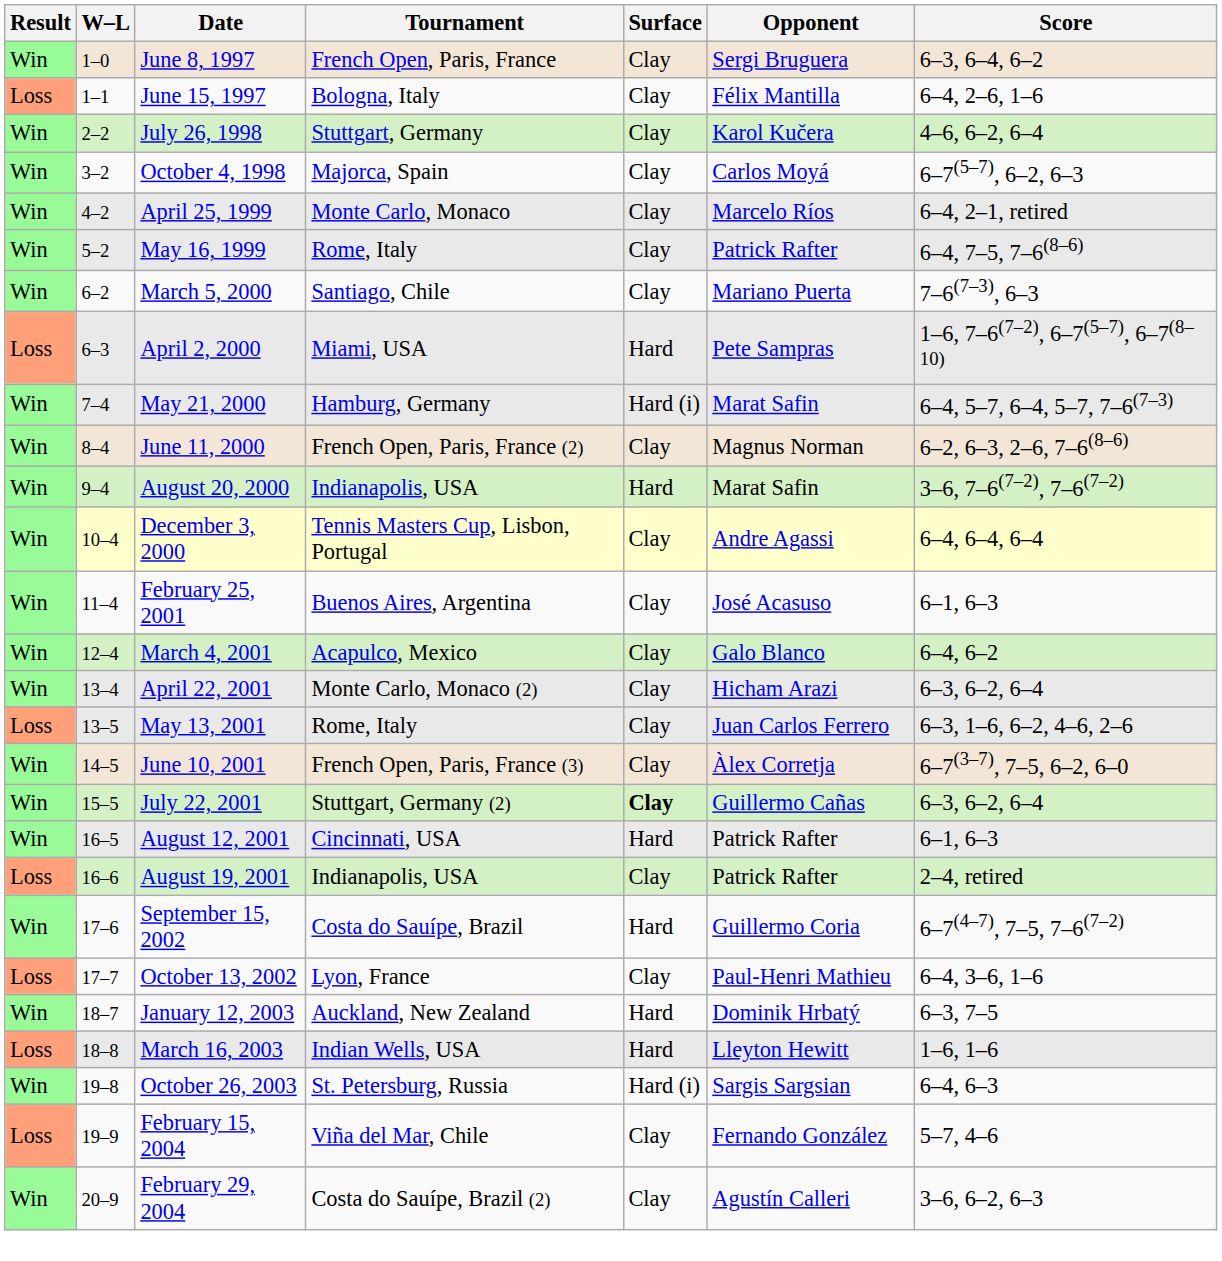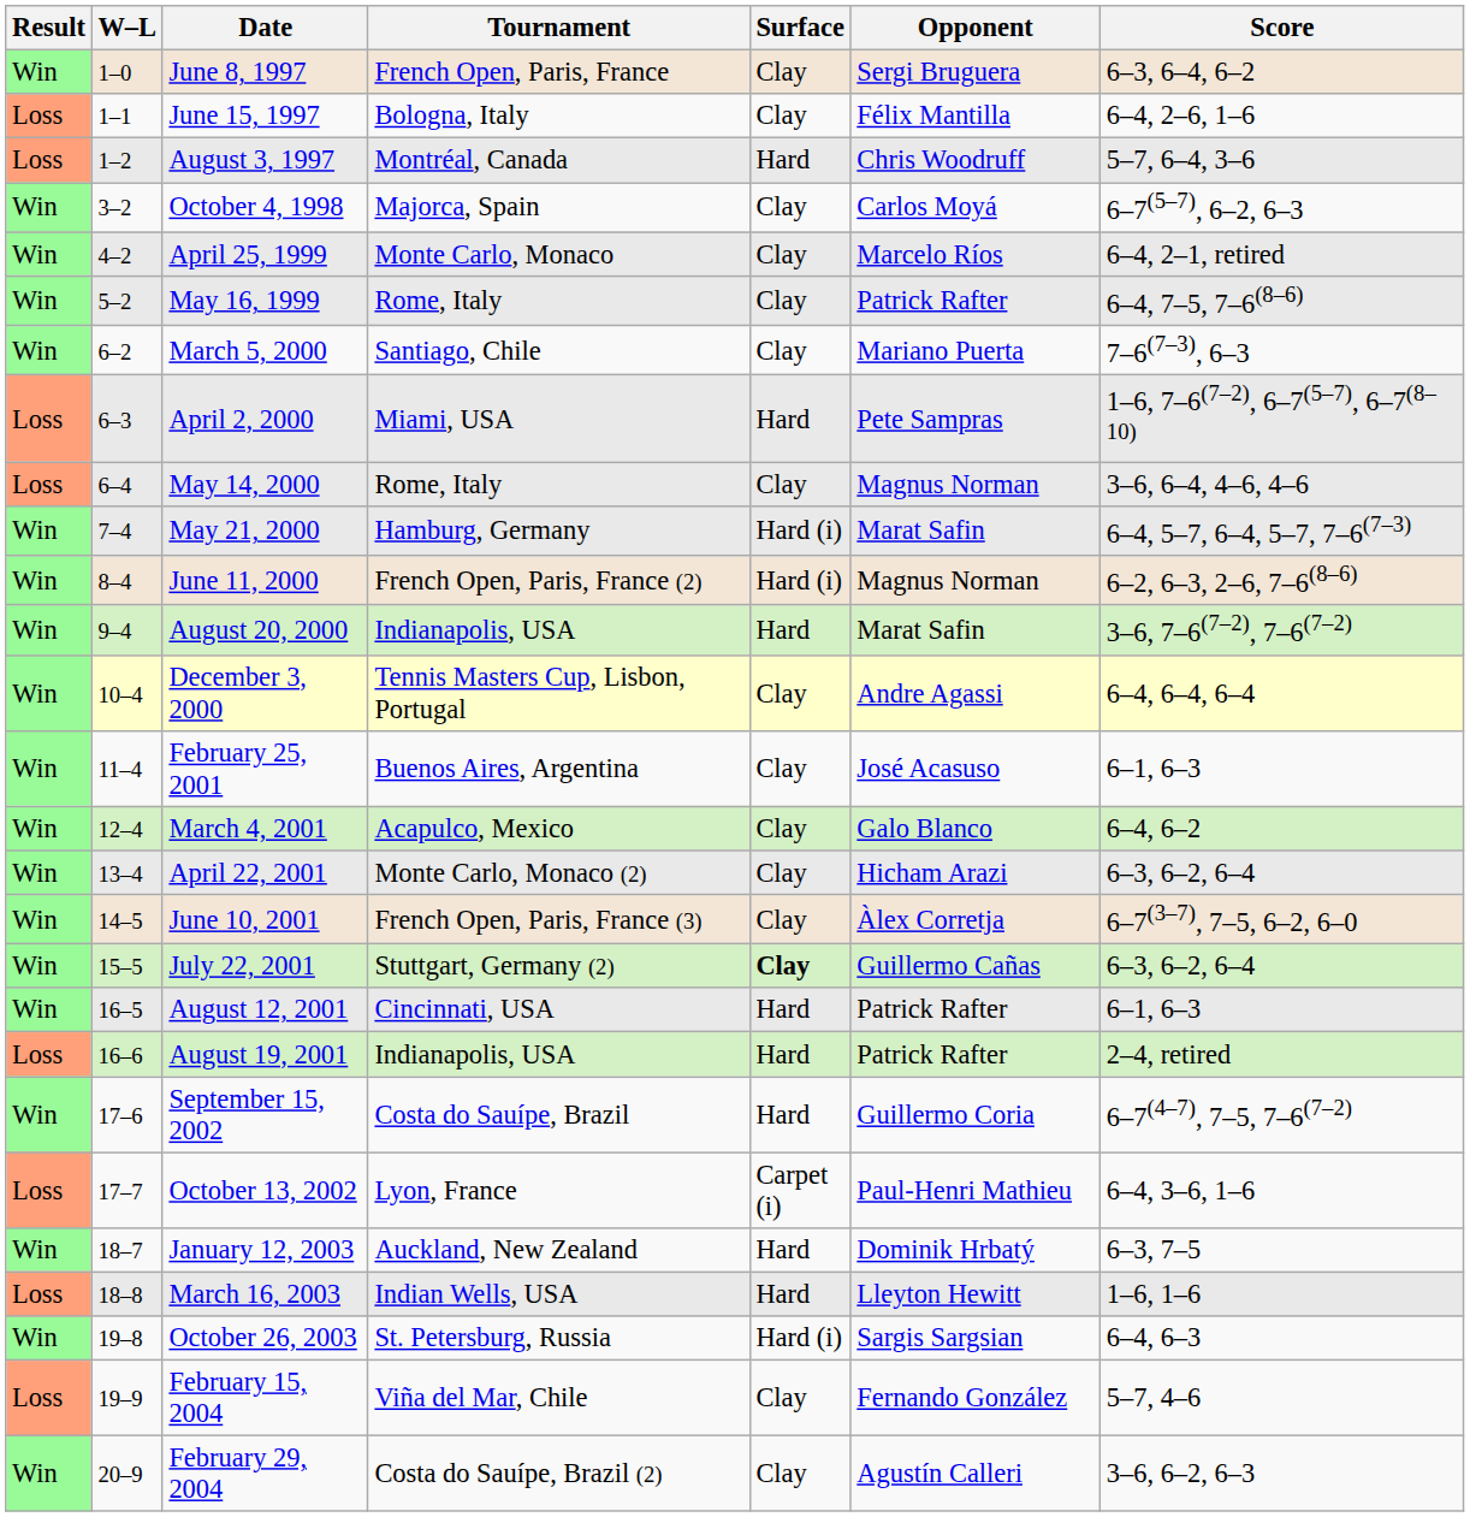 <table class="sortable wikitable" style="font-size:96%">
 <tr>
 <th>Result</th>
 <th class=unsortable>W–L</th>
 <th width="110">Date</th>
 <th width="210">Tournament</th>
 <th width="35">Surface</th>
 <th width="135">Opponent</th>
 <th width="200" class="unsortable">Score</th>
 </tr>
 <tr bgcolor="#f3e6d7">
 <td bgcolor="#98fb98">Win</td>
 <td><small>1–0</small></td>
 <td><a href='#'>June 8, 1997</a></td>
 <td><a href='#'>French Open</a>, Paris, France</td>
 <td>Clay</td>
 <td> <a href='#'>Sergi Bruguera</a></td>
 <td>6–3, 6–4, 6–2</td>
 </tr>
 <tr>
 <td bgcolor="#ffa07a">Loss</td>
 <td><small>1–1</small></td>
 <td><a href='#'>June 15, 1997</a></td>
 <td><a href='#'>Bologna</a>, Italy</td>
 <td>Clay</td>
 <td> <a href='#'>Félix Mantilla</a></td>
 <td>6–4, 2–6, 1–6</td>
 </tr>
-<tr bgcolor="#d4f1c5">
-<td bgcolor="#98fb98">Win</td>
-<td><small>2–2</small></td>
-<td><a href='#'>July 26, 1998</a></td>
-<td><a href='#'>Stuttgart</a>, Germany</td>
-<td>Clay</td>
-<td> <a href='#'>Karol Kučera</a></td>
-<td>4–6, 6–2, 6–4</td>
+<tr bgcolor="#e9e9e9">
+<td bgcolor="#ffa07a">Loss</td>
+<td><small>1–2</small></td>
+<td><a href='#'>August 3, 1997</a></td>
+<td><a href='#'>Montréal</a>, Canada</td>
+<td>Hard</td>
+<td> <a href='#'>Chris Woodruff</a></td>
+<td>5–7, 6–4, 3–6</td>
 </tr>
 <tr>
 <td bgcolor="#98fb98">Win</td>
 <td><small>3–2</small></td>
 <td><a href='#'>October 4, 1998</a></td>
 <td><a href='#'>Majorca</a>, Spain</td>
 <td>Clay</td>
 <td> <a href='#'>Carlos Moyá</a></td>
 <td>6–7<sup>(5–7)</sup>, 6–2, 6–3</td>
 </tr>
 <tr bgcolor="#e9e9e9">
 <td bgcolor="#98fb98">Win</td>
 <td><small>4–2</small></td>
 <td><a href='#'>April 25, 1999</a></td>
 <td><a href='#'>Monte Carlo</a>, Monaco</td>
 <td>Clay</td>
 <td> <a href='#'>Marcelo Ríos</a></td>
 <td>6–4, 2–1, retired</td>
 </tr>
 <tr bgcolor="#e9e9e9">
 <td bgcolor="#98fb98">Win</td>
 <td><small>5–2</small></td>
 <td><a href='#'>May 16, 1999</a></td>
 <td><a href='#'>Rome</a>, Italy</td>
 <td>Clay</td>
 <td> <a href='#'>Patrick Rafter</a></td>
 <td>6–4, 7–5, 7–6<sup>(8–6)</sup></td>
 </tr>
 <tr>
 <td bgcolor="#98fb98">Win</td>
 <td><small>6–2</small></td>
 <td><a href='#'>March 5, 2000</a></td>
 <td><a href='#'>Santiago</a>, Chile</td>
 <td>Clay</td>
 <td> <a href='#'>Mariano Puerta</a></td>
 <td>7–6<sup>(7–3)</sup>, 6–3</td>
 </tr>
 <tr bgcolor="#e9e9e9">
 <td bgcolor="#ffa07a">Loss</td>
 <td><small>6–3</small></td>
 <td><a href='#'>April 2, 2000</a></td>
 <td><a href='#'>Miami</a>, USA</td>
 <td>Hard</td>
 <td> <a href='#'>Pete Sampras</a></td>
 <td>1–6, 7–6<sup>(7–2)</sup>, 6–7<sup>(5–7)</sup>, 6–7<sup>(8–10)</sup></td>
 </tr>
 <tr bgcolor="#e9e9e9">
+<td bgcolor="#ffa07a">Loss</td>
+<td><small>6–4</small></td>
+<td><a href='#'>May 14, 2000</a></td>
+<td>Rome, Italy</td>
+<td>Clay</td>
+<td> <a href='#'>Magnus Norman</a></td>
+<td>3–6, 6–4, 4–6, 4–6</td>
+</tr>
+<tr bgcolor="#e9e9e9">
 <td bgcolor="#98fb98">Win</td>
 <td><small>7–4</small></td>
 <td><a href='#'>May 21, 2000</a></td>
 <td><a href='#'>Hamburg</a>, Germany</td>
 <td>Hard (i)</td>
 <td> <a href='#'>Marat Safin</a></td>
 <td>6–4, 5–7, 6–4, 5–7, 7–6<sup>(7–3)</sup></td>
 </tr>
 <tr bgcolor="#f3e6d7">
 <td bgcolor="#98fb98">Win</td>
 <td><small>8–4</small></td>
 <td><a href='#'>June 11, 2000</a></td>
 <td>French Open, Paris, France <small>(2)</small></td>
-<td>Clay</td>
+<td>Hard (i)</td>
 <td> Magnus Norman</td>
 <td>6–2, 6–3, 2–6, 7–6<sup>(8–6)</sup></td>
 </tr>
 <tr bgcolor="#d4f1c5">
 <td bgcolor="#98fb98">Win</td>
 <td><small>9–4</small></td>
 <td><a href='#'>August 20, 2000</a></td>
 <td><a href='#'>Indianapolis</a>, USA</td>
 <td>Hard</td>
 <td> Marat Safin</td>
 <td>3–6, 7–6<sup>(7–2)</sup>, 7–6<sup>(7–2)</sup></td>
 </tr>
 <tr bgcolor="#ffffcc">
 <td bgcolor="#98fb98">Win</td>
 <td><small>10–4</small></td>
 <td><a href='#'>December 3, 2000</a></td>
 <td><a href='#'>Tennis Masters Cup</a>, Lisbon, Portugal</td>
 <td>Clay</td>
 <td> <a href='#'>Andre Agassi</a></td>
 <td>6–4, 6–4, 6–4</td>
 </tr>
 <tr>
 <td bgcolor="#98fb98">Win</td>
 <td><small>11–4</small></td>
 <td><a href='#'>February 25, 2001</a></td>
 <td><a href='#'>Buenos Aires</a>, Argentina</td>
 <td>Clay</td>
 <td> <a href='#'>José Acasuso</a></td>
 <td>6–1, 6–3</td>
 </tr>
 <tr bgcolor="#d4f1c5">
 <td bgcolor="#98fb98">Win</td>
 <td><small>12–4</small></td>
 <td><a href='#'>March 4, 2001</a></td>
 <td><a href='#'>Acapulco</a>, Mexico</td>
 <td>Clay</td>
 <td> <a href='#'>Galo Blanco</a></td>
 <td>6–4, 6–2</td>
 </tr>
 <tr bgcolor="#e9e9e9">
 <td bgcolor="#98fb98">Win</td>
 <td><small>13–4</small></td>
 <td><a href='#'>April 22, 2001</a></td>
 <td>Monte Carlo, Monaco <small>(2)</small></td>
 <td>Clay</td>
 <td> <a href='#'>Hicham Arazi</a></td>
 <td>6–3, 6–2, 6–4</td>
 </tr>
-<tr bgcolor="#e9e9e9">
-<td bgcolor="#ffa07a">Loss</td>
-<td><small>13–5</small></td>
-<td><a href='#'>May 13, 2001</a></td>
-<td>Rome, Italy</td>
-<td>Clay</td>
-<td> <a href='#'>Juan Carlos Ferrero</a></td>
-<td>6–3, 1–6, 6–2, 4–6, 2–6</td>
-</tr>
 <tr bgcolor="#f3e6d7">
 <td bgcolor="#98fb98">Win</td>
 <td><small>14–5</small></td>
 <td><a href='#'>June 10, 2001</a></td>
 <td>French Open, Paris, France <small>(3)</small></td>
 <td>Clay</td>
 <td> <a href='#'>Àlex Corretja</a></td>
 <td>6–7<sup>(3–7)</sup>, 7–5, 6–2, 6–0</td>
 </tr>
 <tr bgcolor="#d4f1c5">
 <td bgcolor="#98fb98">Win</td>
 <td><small>15–5</small></td>
 <td><a href='#'>July 22, 2001</a></td>
 <td>Stuttgart, Germany <small>(2)</small></td>
 <td><strong>Clay</strong></td>
 <td> <a href='#'>Guillermo Cañas</a></td>
 <td>6–3, 6–2, 6–4</td>
 </tr>
 <tr bgcolor="#e9e9e9">
 <td bgcolor="#98fb98">Win</td>
 <td><small>16–5</small></td>
 <td><a href='#'>August 12, 2001</a></td>
 <td><a href='#'>Cincinnati</a>, USA</td>
 <td>Hard</td>
 <td> Patrick Rafter</td>
 <td>6–1, 6–3</td>
 </tr>
 <tr bgcolor="#d4f1c5">
 <td bgcolor="#ffa07a">Loss</td>
 <td><small>16–6</small></td>
 <td><a href='#'>August 19, 2001</a></td>
 <td>Indianapolis, USA</td>
-<td>Clay</td>
+<td>Hard</td>
 <td> Patrick Rafter</td>
 <td>2–4, retired</td>
 </tr>
 <tr>
 <td bgcolor="#98fb98">Win</td>
 <td><small>17–6</small></td>
 <td><a href='#'>September 15, 2002</a></td>
 <td><a href='#'>Costa do Sauípe</a>, Brazil</td>
 <td>Hard</td>
 <td> <a href='#'>Guillermo Coria</a></td>
 <td>6–7<sup>(4–7)</sup>, 7–5, 7–6<sup>(7–2)</sup></td>
 </tr>
 <tr>
 <td bgcolor="#ffa07a">Loss</td>
 <td><small>17–7</small></td>
 <td><a href='#'>October 13, 2002</a></td>
 <td><a href='#'>Lyon</a>, France</td>
-<td>Clay</td>
+<td>Carpet (i)</td>
 <td> <a href='#'>Paul-Henri Mathieu</a></td>
 <td>6–4, 3–6, 1–6</td>
 </tr>
 <tr>
 <td bgcolor="#98fb98">Win</td>
 <td><small>18–7</small></td>
 <td><a href='#'>January 12, 2003</a></td>
 <td><a href='#'>Auckland</a>, New Zealand</td>
 <td>Hard</td>
 <td> <a href='#'>Dominik Hrbatý</a></td>
 <td>6–3, 7–5</td>
 </tr>
 <tr bgcolor="#e9e9e9">
 <td bgcolor="#ffa07a">Loss</td>
 <td><small>18–8</small></td>
 <td><a href='#'>March 16, 2003</a></td>
 <td><a href='#'>Indian Wells</a>, USA</td>
 <td>Hard</td>
 <td> <a href='#'>Lleyton Hewitt</a></td>
 <td>1–6, 1–6</td>
 </tr>
 <tr>
 <td bgcolor="#98fb98">Win</td>
 <td><small>19–8</small></td>
 <td><a href='#'>October 26, 2003</a></td>
 <td><a href='#'>St. Petersburg</a>, Russia</td>
 <td>Hard (i)</td>
 <td> <a href='#'>Sargis Sargsian</a></td>
 <td>6–4, 6–3</td>
 </tr>
 <tr>
 <td bgcolor="#ffa07a">Loss</td>
 <td><small>19–9</small></td>
 <td><a href='#'>February 15, 2004</a></td>
 <td><a href='#'>Viña del Mar</a>, Chile</td>
 <td>Clay</td>
 <td> <a href='#'>Fernando González</a></td>
 <td>5–7, 4–6</td>
 </tr>
 <tr>
 <td bgcolor="#98fb98">Win</td>
 <td><small>20–9</small></td>
 <td><a href='#'>February 29, 2004</a></td>
 <td>Costa do Sauípe, Brazil <small>(2)</small></td>
 <td>Clay</td>
 <td> <a href='#'>Agustín Calleri</a></td>
 <td>3–6, 6–2, 6–3</td>
 </tr>
 </table>
